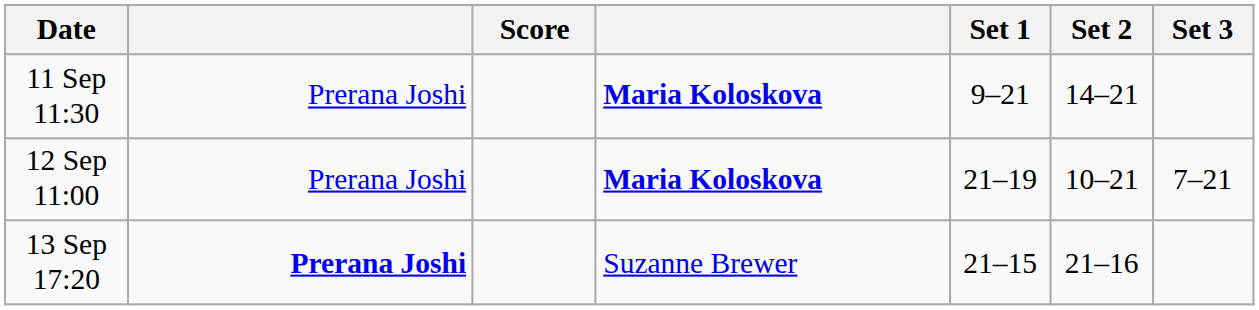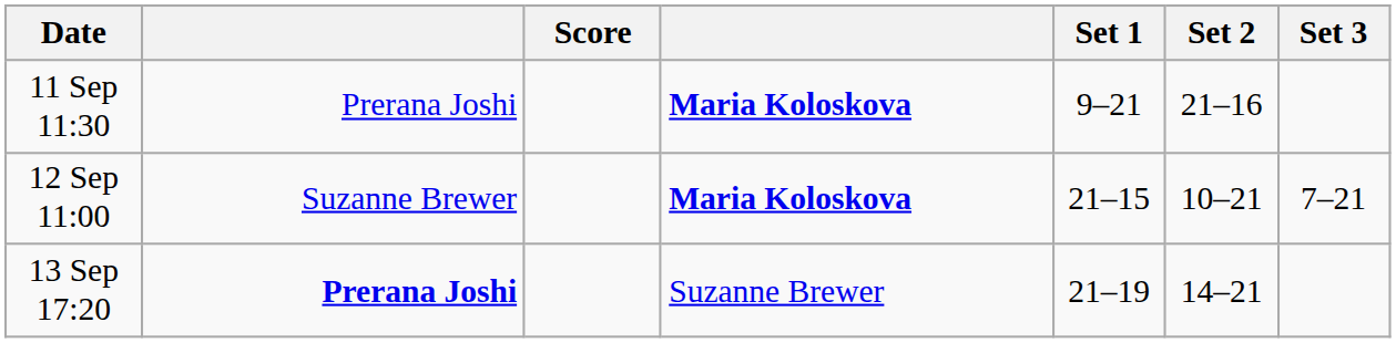 <table class="wikitable" style="text-align: center; font-size:90%">
 <tr>
 <th width="60">Date</th>
 <th align="right" width="200"></th>
 <th width="60">Score</th>
 <th align="left" width="200"></th>
 <th width="50">Set 1</th>
 <th width="50">Set 2</th>
 <th width="50">Set 3</th>
 </tr>
 <tr>
 <td>11 Sep<br>11:30</td>
 <td align="right"><a href='#'>Prerana Joshi</a> </td>
 <td align="center"></td>
 <td align="left"><strong> <a href='#'>Maria Koloskova</a></strong></td>
 <td>9–21</td>
-<td>14–21</td>
+<td>21–16</td>
 <td></td>
 </tr>
 <tr>
 <td>12 Sep<br>11:00</td>
-<td align="right"><a href='#'>Prerana Joshi</a> </td>
+<td align="right"><a href='#'>Suzanne Brewer</a> </td>
 <td align="center"></td>
 <td align="left"><strong> <a href='#'>Maria Koloskova</a></strong></td>
-<td>21–19</td>
+<td>21–15</td>
 <td>10–21</td>
 <td>7–21</td>
 </tr>
 <tr>
 <td>13 Sep<br>17:20</td>
 <td align="right"><strong><a href='#'>Prerana Joshi</a> </strong></td>
 <td align="center"></td>
 <td align="left"> <a href='#'>Suzanne Brewer</a></td>
-<td>21–15</td>
-<td>21–16</td>
+<td>21–19</td>
+<td>14–21</td>
 <td></td>
 </tr>
 </table>
